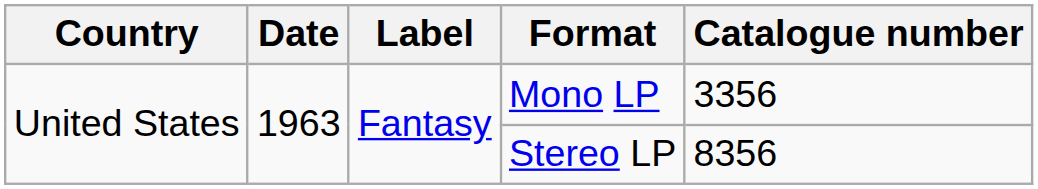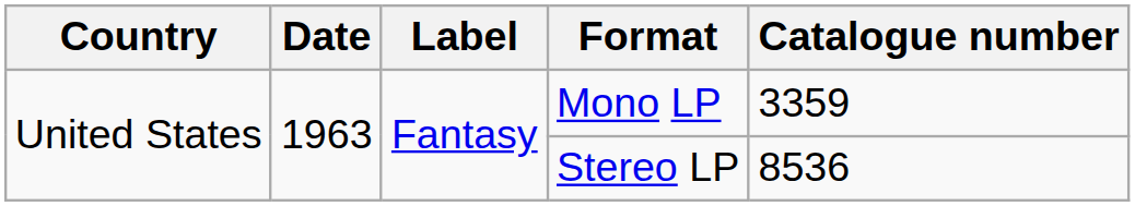 <table class="wikitable">
 <tr>
 <th>Country</th>
 <th>Date</th>
 <th>Label</th>
 <th>Format</th>
 <th>Catalogue number</th>
 </tr>
 <tr>
 <td rowspan=2>United States</td>
 <td rowspan=2>1963</td>
 <td rowspan=2><a href='#'>Fantasy</a></td>
 <td><a href='#'>Mono</a> <a href='#'>LP</a></td>
-<td>3356</td>
+<td>3359</td>
 </tr>
 <tr>
 <td><a href='#'>Stereo</a> LP</td>
-<td>8356</td>
+<td>8536</td>
 </tr>
 </table>
